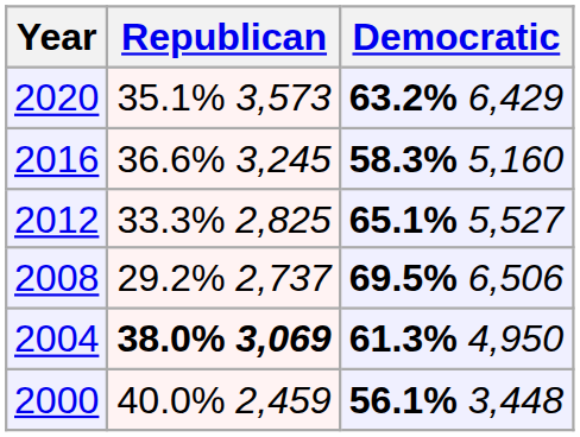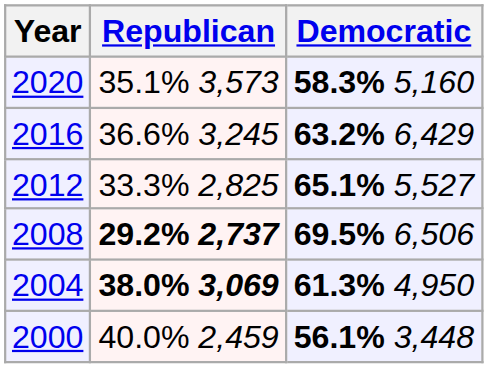 <table class="wikitable"  style="float:right; font-size:90%;">
 <tr style="background:lightgrey;">
 <th>Year</th>
 <th><a href='#'>Republican</a></th>
 <th><a href='#'>Democratic</a></th>
 </tr>
 <tr>
 <td style="text-align:center; background:#f0f0ff;"><a href='#'>2020</a></td>
 <td style="text-align:center; background:#fff3f3;">35.1% <em>3,573</em></td>
-<td style="text-align:center; background:#f0f0ff;"><strong>63.2%</strong> <em>6,429</em></td>
+<td style="text-align:center; background:#f0f0ff;"><strong>58.3%</strong> <em>5,160</em></td>
 </tr>
 <tr>
 <td style="text-align:center; background:#f0f0ff;"><a href='#'>2016</a></td>
 <td style="text-align:center; background:#fff3f3;">36.6% <em>3,245</em></td>
-<td style="text-align:center; background:#f0f0ff;"><strong>58.3%</strong> <em>5,160</em></td>
+<td style="text-align:center; background:#f0f0ff;"><strong>63.2%</strong> <em>6,429</em></td>
 </tr>
 <tr>
 <td style="text-align:center; background:#f0f0ff;"><a href='#'>2012</a></td>
 <td style="text-align:center; background:#fff3f3;">33.3% <em>2,825</em></td>
 <td style="text-align:center; background:#f0f0ff;"><strong>65.1%</strong> <em>5,527</em></td>
 </tr>
 <tr>
 <td style="text-align:center; background:#f0f0ff;"><a href='#'>2008</a></td>
-<td style="text-align:center; background:#fff3f3;">29.2% <em>2,737</em></td>
+<td style="text-align:center; background:#fff3f3;"><strong>29.2% <em>2,737</em></strong></td>
 <td style="text-align:center; background:#f0f0ff;"><strong>69.5%</strong> <em>6,506</em></td>
 </tr>
 <tr>
 <td style="text-align:center; background:#f0f0ff;"><a href='#'>2004</a></td>
 <td style="text-align:center; background:#fff3f3;"><strong>38.0% <em>3,069</em></strong></td>
 <td style="text-align:center; background:#f0f0ff;"><strong>61.3%</strong> <em>4,950</em></td>
 </tr>
 <tr>
 <td style="text-align:center; background:#f0f0ff;"><a href='#'>2000</a></td>
 <td style="text-align:center; background:#fff3f3;">40.0% <em>2,459</em></td>
 <td style="text-align:center; background:#f0f0ff;"><strong>56.1%</strong> <em>3,448</em></td>
 </tr>
 </table>
